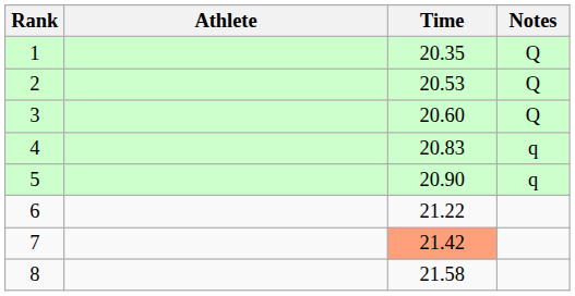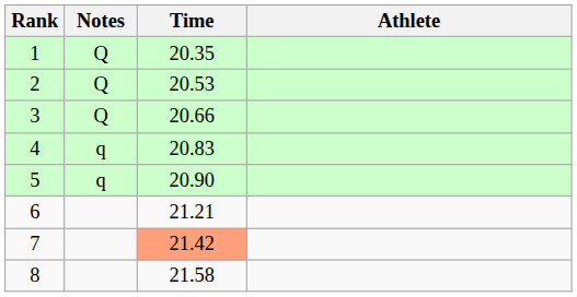 <table class="wikitable" style="text-align:center">
 <tr>
 <th width=40>Rank</th>
+<th width=50>Notes</th>
+<th width=80>Time</th>
 <th width=250>Athlete</th>
-<th width=80>Time</th>
-<th width=50>Notes</th>
 </tr>
 <tr bgcolor="ccffcc">
 <td>1</td>
+<td>Q</td>
+<td>20.35</td>
 <td align=left></td>
-<td>20.35</td>
-<td>Q</td>
 </tr>
 <tr bgcolor="ccffcc">
 <td>2</td>
+<td>Q</td>
+<td>20.53</td>
 <td align=left></td>
-<td>20.53</td>
-<td>Q</td>
 </tr>
 <tr bgcolor="ccffcc">
 <td>3</td>
+<td>Q</td>
+<td>20.66</td>
 <td align=left></td>
-<td>20.60</td>
-<td>Q</td>
 </tr>
 <tr bgcolor="ccffcc">
 <td>4</td>
+<td>q</td>
+<td>20.83</td>
 <td align=left></td>
-<td>20.83</td>
-<td>q</td>
 </tr>
 <tr bgcolor="ccffcc">
 <td>5</td>
+<td>q</td>
+<td>20.90</td>
 <td align=left></td>
-<td>20.90</td>
-<td>q</td>
 </tr>
 <tr>
 <td>6</td>
+<td></td>
+<td>21.21</td>
 <td align=left></td>
-<td>21.22</td>
-<td></td>
 </tr>
 <tr>
 <td>7</td>
+<td></td>
+<td style="background: lightsalmon;">21.42</td>
 <td align=left></td>
-<td style="background: lightsalmon;">21.42</td>
-<td></td>
 </tr>
 <tr>
 <td>8</td>
+<td></td>
+<td>21.58</td>
 <td align=left></td>
-<td>21.58</td>
-<td></td>
 </tr>
 </table>
